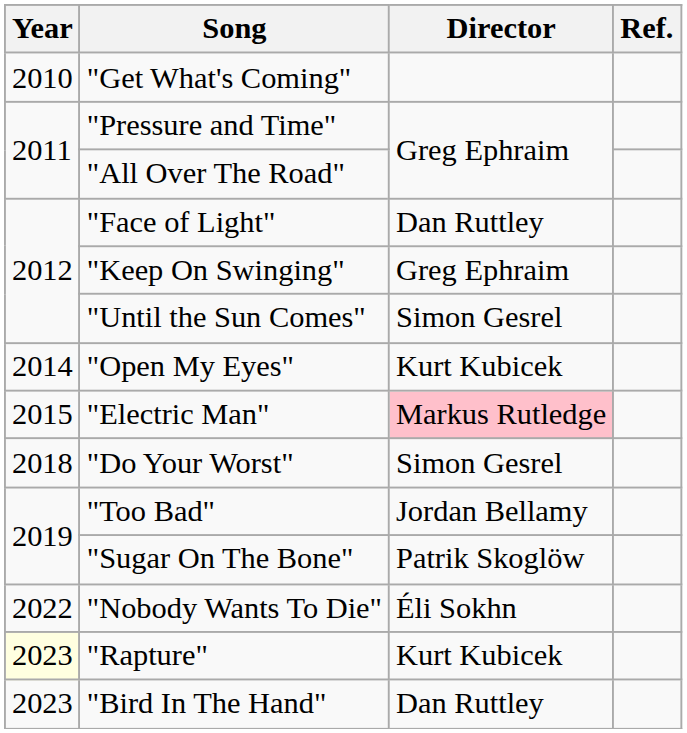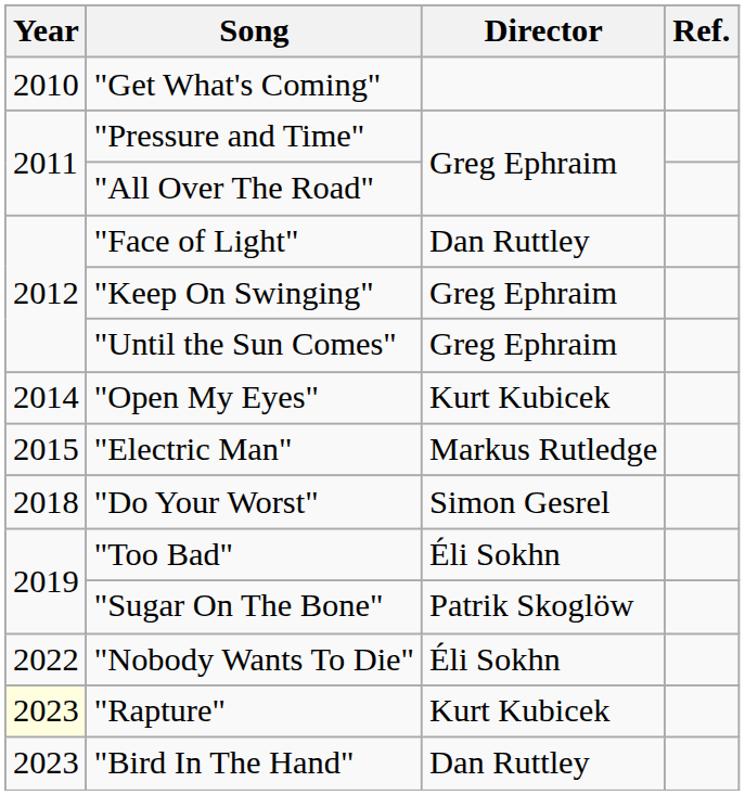 <table class="wikitable">
 <tr>
 <th>Year</th>
 <th>Song</th>
 <th>Director</th>
 <th>Ref.</th>
 </tr>
 <tr>
 <td>2010</td>
 <td>"Get What's Coming"</td>
 <td></td>
 <td style="text-align:center;"></td>
 </tr>
 <tr>
 <td rowspan="2">2011</td>
 <td>"Pressure and Time"</td>
 <td rowspan="2">Greg Ephraim</td>
 <td style="text-align:center;"></td>
 </tr>
 <tr>
 <td>"All Over The Road"</td>
 <td style="text-align:center;"></td>
 </tr>
 <tr>
 <td rowspan="3">2012</td>
 <td>"Face of Light"</td>
 <td>Dan Ruttley</td>
 <td style="text-align:center;"></td>
 </tr>
 <tr>
 <td>"Keep On Swinging"</td>
 <td>Greg Ephraim</td>
 <td style="text-align:center;"></td>
 </tr>
 <tr>
 <td>"Until the Sun Comes"</td>
-<td>Simon Gesrel</td>
+<td>Greg Ephraim</td>
 <td style="text-align:center;"></td>
 </tr>
 <tr>
 <td>2014</td>
 <td>"Open My Eyes"</td>
 <td>Kurt Kubicek</td>
 <td style="text-align:center;"></td>
 </tr>
 <tr>
 <td>2015</td>
 <td>"Electric Man"</td>
-<td style="background: pink;">Markus Rutledge</td>
+<td>Markus Rutledge</td>
 <td style="text-align:center;"></td>
 </tr>
 <tr>
 <td>2018</td>
 <td>"Do Your Worst"</td>
 <td>Simon Gesrel</td>
 <td style="text-align:center;"></td>
 </tr>
 <tr>
 <td rowspan="2">2019</td>
 <td>"Too Bad"</td>
-<td>Jordan Bellamy</td>
+<td>Éli Sokhn</td>
 <td style="text-align:center;"></td>
 </tr>
 <tr>
 <td>"Sugar On The Bone"</td>
 <td>Patrik Skoglöw</td>
 <td style="text-align:center;"></td>
 </tr>
 <tr>
 <td>2022</td>
 <td>"Nobody Wants To Die"</td>
 <td>Éli Sokhn</td>
 <td style="text-align:center;"></td>
 </tr>
 <tr>
 <td style="background: lightyellow;">2023</td>
 <td>"Rapture"</td>
 <td>Kurt Kubicek</td>
 <td style="text-align:center;"></td>
 </tr>
 <tr>
 <td>2023</td>
 <td>"Bird In The Hand"</td>
 <td>Dan Ruttley</td>
 <td style="text-align:center;"></td>
 </tr>
 </table>
